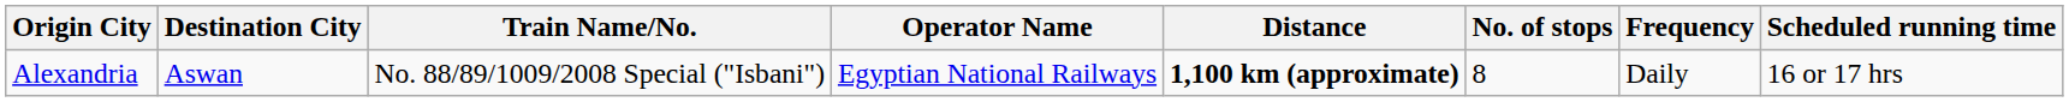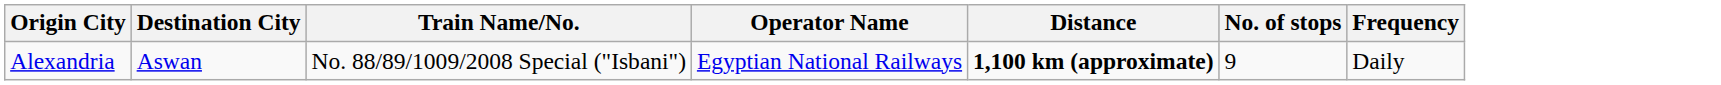 <table class="wikitable sortable">
 <tr>
 <th>Origin City</th>
 <th>Destination City</th>
 <th>Train Name/No.</th>
 <th>Operator Name</th>
 <th>Distance</th>
 <th>No. of stops</th>
 <th>Frequency</th>
-<th data-sort-type="number">Scheduled running time</th>
 </tr>
 <tr>
 <td><a href='#'>Alexandria</a></td>
 <td><a href='#'>Aswan</a></td>
 <td>No. 88/89/1009/2008 Special ("Isbani")</td>
 <td><a href='#'>Egyptian National Railways</a></td>
 <td><strong>1,100 km (approximate)</strong></td>
-<td>8</td>
+<td>9</td>
 <td>Daily</td>
-<td>16 or 17 hrs</td>
 </tr>
 </table>
